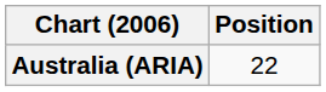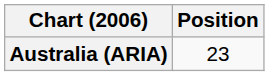 <table class="wikitable plainrowheaders" style="text-align:center">
 <tr>
 <th scope="col">Chart (2006)</th>
 <th scope="col">Position</th>
 </tr>
 <tr>
 <th scope="row">Australia (ARIA)</th>
-<td>22</td>
+<td>23</td>
 </tr>
 </table>
